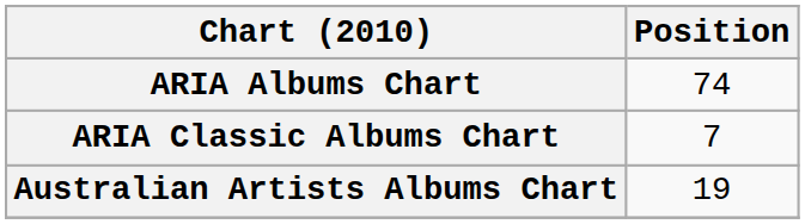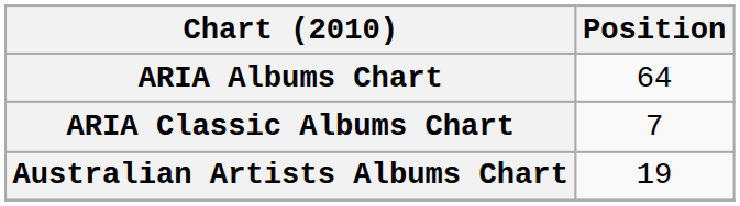 <table class="wikitable sortable plainrowheaders" style="text-align:center">
 <tr>
 <th scope="col">Chart (2010)</th>
 <th scope="col">Position</th>
 </tr>
 <tr>
 <th scope="row">ARIA Albums Chart</th>
-<td>74</td>
+<td>64</td>
 </tr>
 <tr>
 <th scope="row">ARIA Classic Albums Chart</th>
 <td>7</td>
 </tr>
 <tr>
 <th scope="row">Australian Artists Albums Chart</th>
 <td>19</td>
 </tr>
 <tr>
 </tr>
 </table>
